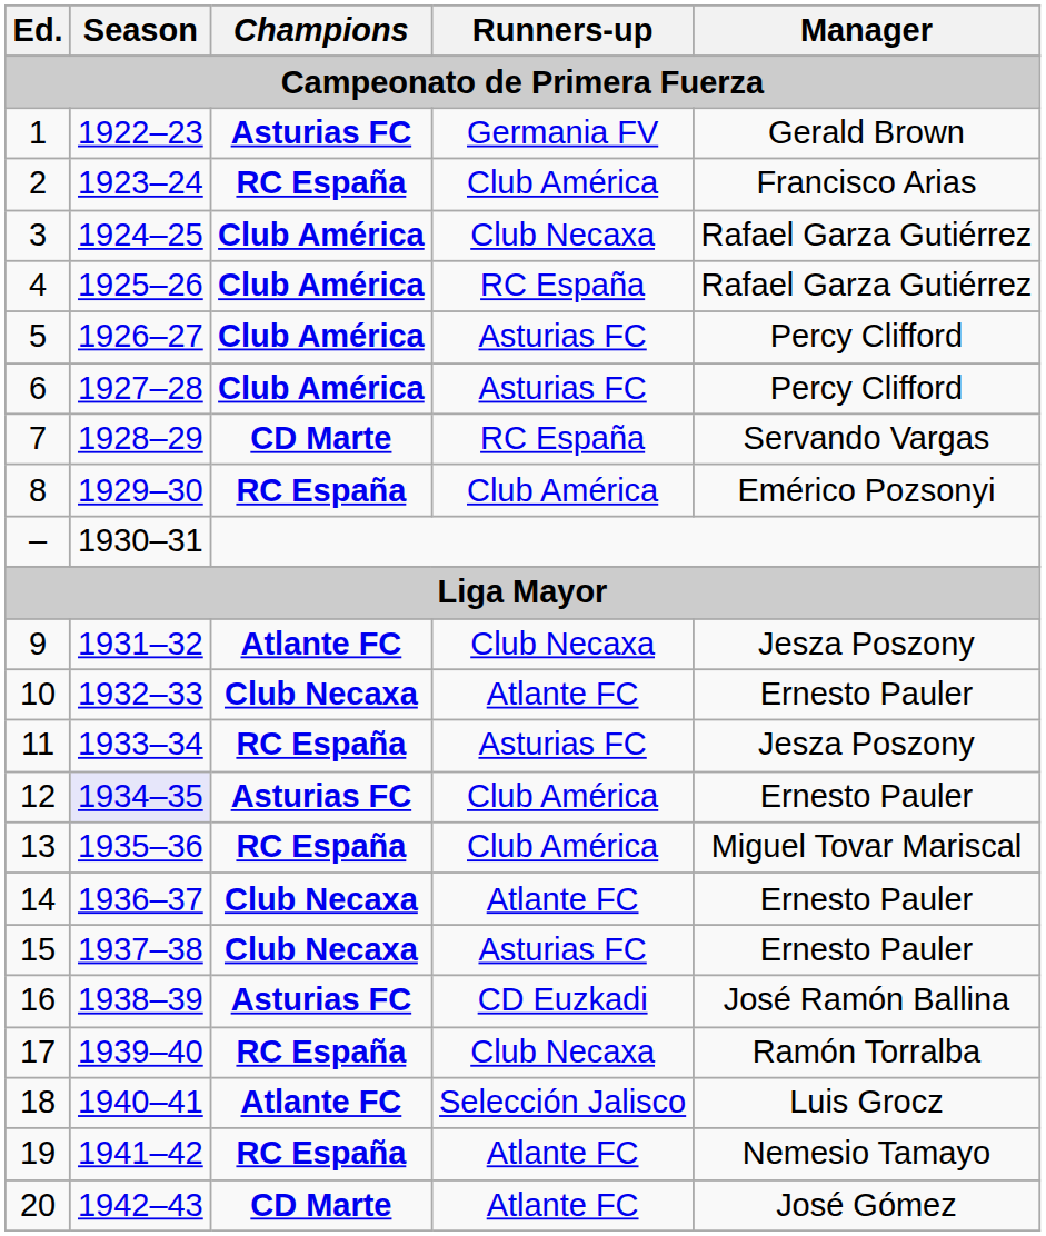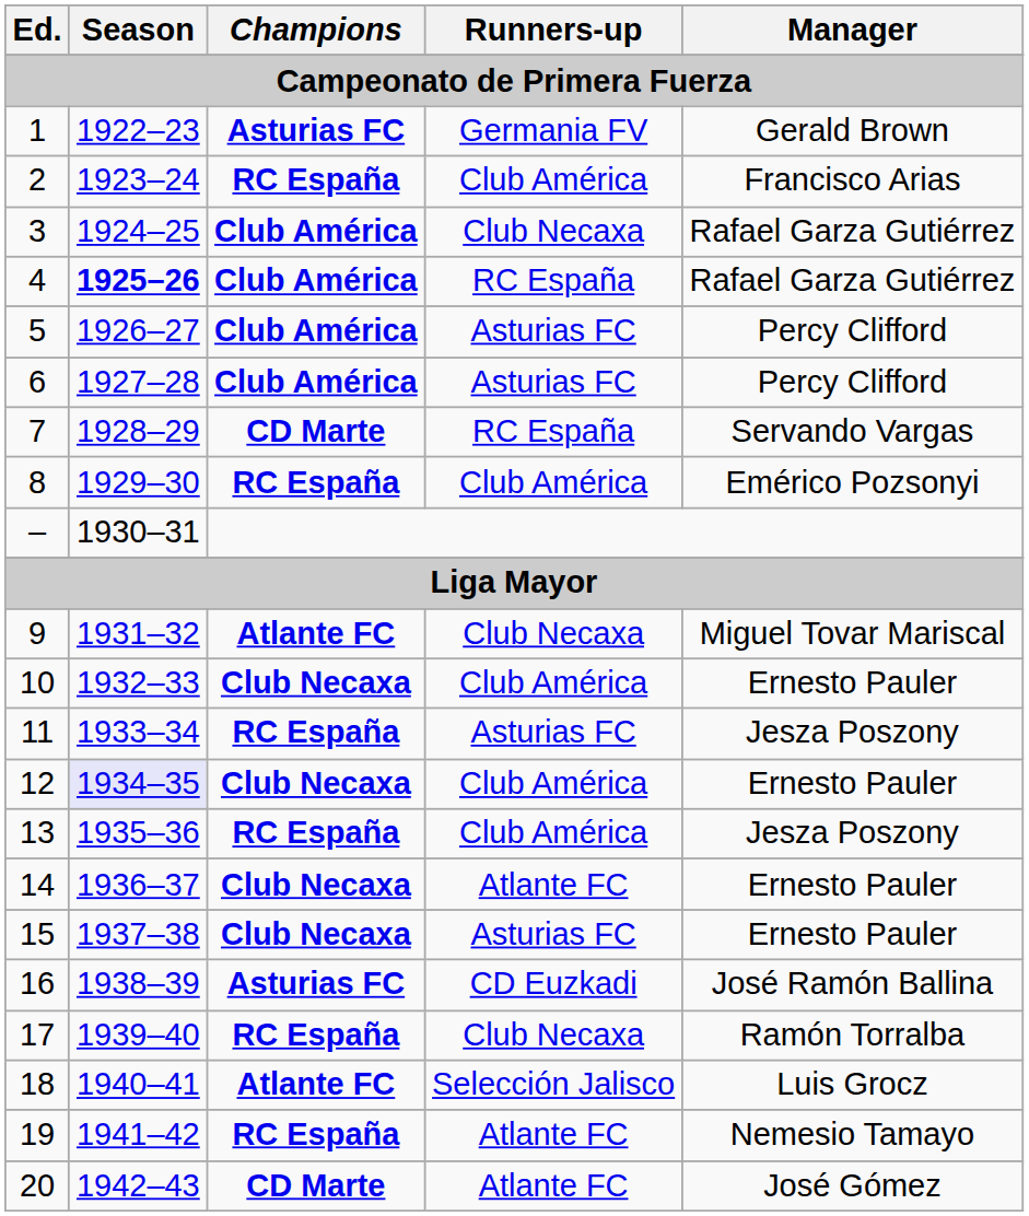 <table class="wikitable" style="text-align: center;">
 <tr>
 <th>Ed.</th>
 <th>Season</th>
 <th><em>Champions</em></th>
 <th>Runners-up</th>
 <th>Manager</th>
 </tr>
 <tr>
 </tr>
 <tr bgcolor=#cccccc align=center>
 <td colspan=5><strong>Campeonato de Primera Fuerza</strong></td>
 </tr>
 <tr>
 <td>1</td>
 <td><a href='#'>1922–23</a></td>
 <td><strong><a href='#'>Asturias FC</a></strong></td>
 <td><a href='#'>Germania FV</a></td>
 <td> Gerald Brown</td>
 </tr>
 <tr>
 <td>2</td>
 <td><a href='#'>1923–24</a></td>
 <td><strong><a href='#'>RC España</a></strong></td>
 <td><a href='#'>Club América</a></td>
 <td> Francisco Arias</td>
 </tr>
 <tr>
 <td>3</td>
 <td><a href='#'>1924–25</a></td>
 <td><strong><a href='#'>Club América</a></strong></td>
 <td><a href='#'>Club Necaxa</a></td>
 <td> Rafael Garza Gutiérrez</td>
 </tr>
 <tr>
 <td>4</td>
-<td><a href='#'>1925–26</a></td>
+<td><strong><a href='#'>1925–26</a></strong></td>
 <td><strong><a href='#'>Club América</a></strong></td>
 <td><a href='#'>RC España</a></td>
 <td> Rafael Garza Gutiérrez</td>
 </tr>
 <tr>
 <td>5</td>
 <td><a href='#'>1926–27</a></td>
 <td><strong><a href='#'>Club América</a></strong></td>
 <td><a href='#'>Asturias FC</a></td>
 <td> Percy Clifford</td>
 </tr>
 <tr>
 <td>6</td>
 <td><a href='#'>1927–28</a></td>
 <td><strong><a href='#'>Club América</a></strong></td>
 <td><a href='#'>Asturias FC</a></td>
 <td> Percy Clifford</td>
 </tr>
 <tr>
 <td>7</td>
 <td><a href='#'>1928–29</a></td>
 <td><strong><a href='#'>CD Marte</a></strong></td>
 <td><a href='#'>RC España</a></td>
 <td> Servando Vargas</td>
 </tr>
 <tr>
 <td>8</td>
 <td><a href='#'>1929–30</a></td>
 <td><strong><a href='#'>RC España</a></strong></td>
 <td><a href='#'>Club América</a></td>
 <td> Emérico Pozsonyi</td>
 </tr>
 <tr>
 <td>–</td>
 <td>1930–31</td>
 <td colspan=3></td>
 </tr>
 <tr>
 </tr>
 <tr bgcolor=#cccccc align=center>
 <td colspan=5><strong>Liga Mayor</strong></td>
 </tr>
 <tr>
 <td>9</td>
 <td><a href='#'>1931–32</a></td>
 <td><strong><a href='#'>Atlante FC</a></strong></td>
 <td><a href='#'>Club Necaxa</a></td>
-<td> Jesza Poszony</td>
+<td> Miguel Tovar Mariscal</td>
 </tr>
 <tr>
 <td>10</td>
 <td><a href='#'>1932–33</a></td>
 <td><strong><a href='#'>Club Necaxa</a></strong></td>
-<td><a href='#'>Atlante FC</a></td>
+<td><a href='#'>Club América</a></td>
 <td> Ernesto Pauler</td>
 </tr>
 <tr>
 <td>11</td>
 <td><a href='#'>1933–34</a></td>
 <td><strong><a href='#'>RC España</a></strong></td>
 <td><a href='#'>Asturias FC</a></td>
 <td> Jesza Poszony</td>
 </tr>
 <tr>
 <td>12</td>
 <td style="background: lavender;"><a href='#'>1934–35</a></td>
-<td><strong><a href='#'>Asturias FC</a></strong></td>
+<td><strong><a href='#'>Club Necaxa</a></strong></td>
 <td><a href='#'>Club América</a></td>
 <td> Ernesto Pauler</td>
 </tr>
 <tr>
 <td>13</td>
 <td><a href='#'>1935–36</a></td>
 <td><strong><a href='#'>RC España</a></strong></td>
 <td><a href='#'>Club América</a></td>
-<td> Miguel Tovar Mariscal</td>
+<td> Jesza Poszony</td>
 </tr>
 <tr>
 <td>14</td>
 <td><a href='#'>1936–37</a></td>
 <td><strong><a href='#'>Club Necaxa</a></strong></td>
 <td><a href='#'>Atlante FC</a></td>
 <td> Ernesto Pauler</td>
 </tr>
 <tr>
 <td>15</td>
 <td><a href='#'>1937–38</a></td>
 <td><strong><a href='#'>Club Necaxa</a></strong></td>
 <td><a href='#'>Asturias FC</a></td>
 <td> Ernesto Pauler</td>
 </tr>
 <tr>
 <td>16</td>
 <td><a href='#'>1938–39</a></td>
 <td><strong><a href='#'>Asturias FC</a></strong></td>
 <td><a href='#'>CD Euzkadi</a></td>
 <td> José Ramón Ballina</td>
 </tr>
 <tr>
 <td>17</td>
 <td><a href='#'>1939–40</a></td>
 <td><strong><a href='#'>RC España</a></strong></td>
 <td><a href='#'>Club Necaxa</a></td>
 <td> Ramón Torralba</td>
 </tr>
 <tr>
 <td>18</td>
 <td><a href='#'>1940–41</a></td>
 <td><strong><a href='#'>Atlante FC</a></strong></td>
 <td><a href='#'>Selección Jalisco</a></td>
 <td> Luis Grocz</td>
 </tr>
 <tr>
 <td>19</td>
 <td><a href='#'>1941–42</a></td>
 <td><strong><a href='#'>RC España</a></strong></td>
 <td><a href='#'>Atlante FC</a></td>
 <td> Nemesio Tamayo</td>
 </tr>
 <tr>
 <td>20</td>
 <td><a href='#'>1942–43</a></td>
 <td><strong><a href='#'>CD Marte</a></strong></td>
 <td><a href='#'>Atlante FC</a></td>
 <td> José Gómez</td>
 </tr>
 </table>
